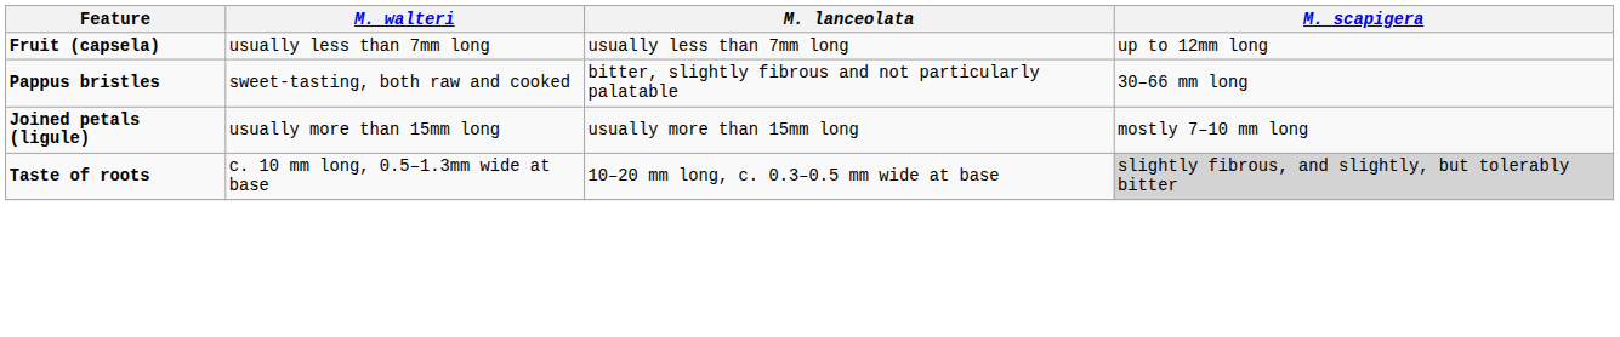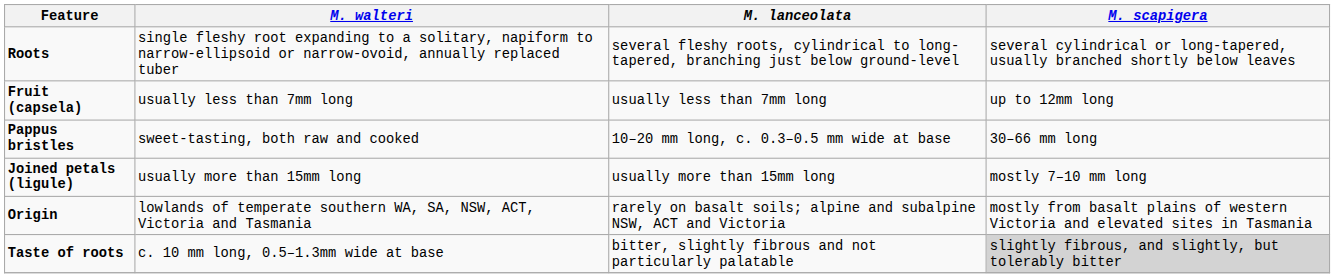 <table class="wikitable">
 <tr>
 <th>Feature</th>
 <th><em><a href='#'>M. walteri</a></em></th>
 <th><em>M. lanceolata</em></th>
 <th><em><a href='#'>M. scapigera</a></em></th>
+</tr>
+<tr>
+<td><strong>Roots</strong></td>
+<td>single fleshy root expanding to a solitary, napiform to narrow-ellipsoid or narrow-ovoid, annually replaced tuber</td>
+<td>several fleshy roots, cylindrical to long-tapered, branching just below ground-level</td>
+<td>several cylindrical or long-tapered, usually branched shortly below leaves</td>
 </tr>
 <tr>
 <td><strong>Fruit (capsela)</strong></td>
 <td>usually less than 7mm long</td>
 <td>usually less than 7mm long</td>
 <td>up to 12mm long</td>
 </tr>
 <tr>
 <td><strong>Pappus bristles</strong></td>
 <td>sweet-tasting, both raw and cooked</td>
-<td>bitter, slightly fibrous and not particularly palatable</td>
+<td>10–20 mm long, c. 0.3–0.5 mm wide at base</td>
 <td>30–66 mm long</td>
 </tr>
 <tr>
 <td><strong>Joined petals (ligule)</strong></td>
 <td>usually more than 15mm long</td>
 <td>usually more than 15mm long</td>
 <td>mostly 7–10 mm long</td>
 </tr>
 <tr>
+<td><strong>Origin</strong></td>
+<td>lowlands of temperate southern WA, SA, NSW, ACT, Victoria and Tasmania</td>
+<td>rarely on basalt soils; alpine and subalpine NSW, ACT and Victoria</td>
+<td>mostly from basalt plains of western Victoria and elevated sites in Tasmania</td>
+</tr>
+<tr>
 <td><strong>Taste of roots</strong></td>
 <td>c. 10 mm long, 0.5–1.3mm wide at base</td>
-<td>10–20 mm long, c. 0.3–0.5 mm wide at base</td>
+<td>bitter, slightly fibrous and not particularly palatable</td>
 <td style="background: lightgrey;">slightly fibrous, and slightly, but tolerably bitter</td>
 </tr>
 <tr>
 </tr>
 </table>
